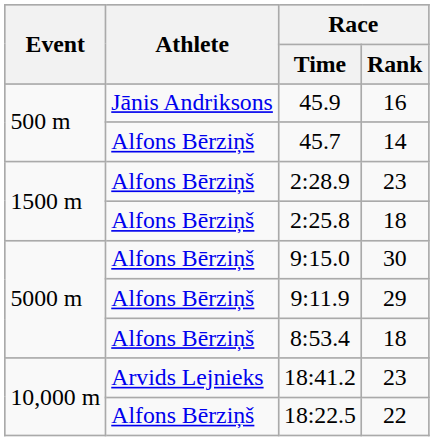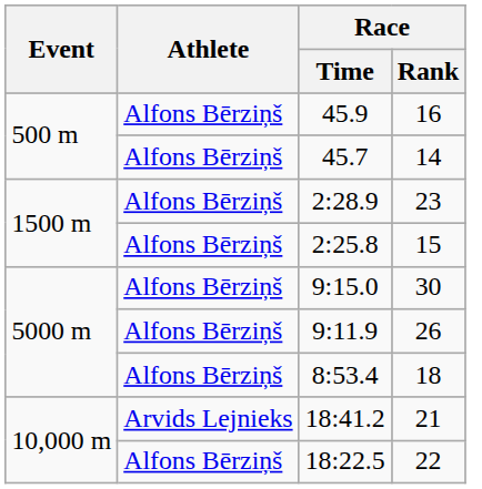 <table class="wikitable" border="1" style="font-size:90%">
 <tr>
 <th rowspan=2>Event</th>
 <th rowspan=2>Athlete</th>
 <th colspan=2>Race</th>
 </tr>
 <tr>
 <th>Time</th>
 <th>Rank</th>
 </tr>
 <tr>
 <td rowspan=2>500 m</td>
-<td><a href='#'>Jānis Andriksons</a></td>
+<td><a href='#'>Alfons Bērziņš</a></td>
 <td align=center>45.9</td>
 <td align=center>16</td>
 </tr>
 <tr>
 <td><a href='#'>Alfons Bērziņš</a></td>
 <td align=center>45.7</td>
 <td align=center>14</td>
 </tr>
 <tr>
 <td rowspan=2>1500 m</td>
 <td><a href='#'>Alfons Bērziņš</a></td>
 <td align=center>2:28.9</td>
 <td align=center>23</td>
 </tr>
 <tr>
 <td><a href='#'>Alfons Bērziņš</a></td>
 <td align=center>2:25.8</td>
-<td align=center>18</td>
+<td align=center>15</td>
 </tr>
 <tr>
 <td rowspan=3>5000 m</td>
 <td><a href='#'>Alfons Bērziņš</a></td>
 <td align=center>9:15.0</td>
 <td align=center>30</td>
 </tr>
 <tr>
 <td><a href='#'>Alfons Bērziņš</a></td>
 <td align=center>9:11.9</td>
-<td align=center>29</td>
+<td align=center>26</td>
 </tr>
 <tr>
 <td><a href='#'>Alfons Bērziņš</a></td>
 <td align=center>8:53.4</td>
 <td align=center>18</td>
 </tr>
 <tr>
 <td rowspan=2>10,000 m</td>
 <td><a href='#'>Arvids Lejnieks</a></td>
 <td align=center>18:41.2</td>
-<td align=center>23</td>
+<td align=center>21</td>
 </tr>
 <tr>
 <td><a href='#'>Alfons Bērziņš</a></td>
 <td align=center>18:22.5</td>
 <td align=center>22</td>
 </tr>
 </table>
